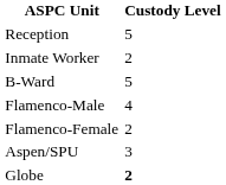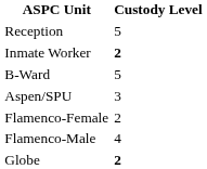 <table border="0" cellpadding="2">
 <tr>
 <th>ASPC Unit</th>
 <th>Custody Level</th>
 </tr>
 <tr>
 <td>Reception</td>
 <td>5</td>
 </tr>
 <tr>
 <td>Inmate Worker</td>
-<td>2</td>
+<td><strong>2</strong></td>
 </tr>
 <tr>
 <td>B-Ward</td>
 <td>5</td>
 </tr>
 <tr>
-<td>Flamenco-Male</td>
-<td>4</td>
+<td>Aspen/SPU</td>
+<td>3</td>
 </tr>
 <tr>
 <td>Flamenco-Female</td>
 <td>2</td>
 </tr>
 <tr>
-<td>Aspen/SPU</td>
-<td>3</td>
+<td>Flamenco-Male</td>
+<td>4</td>
 </tr>
 <tr>
 <td>Globe</td>
 <td><strong>2</strong></td>
 </tr>
 </table>
